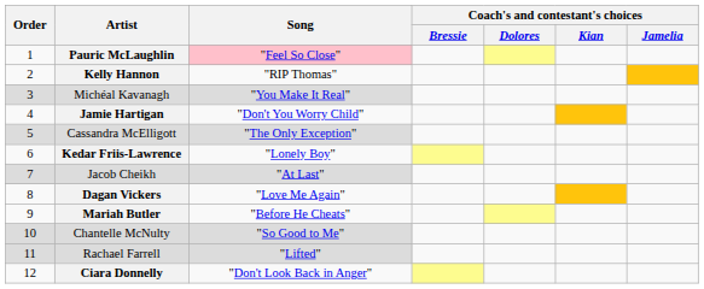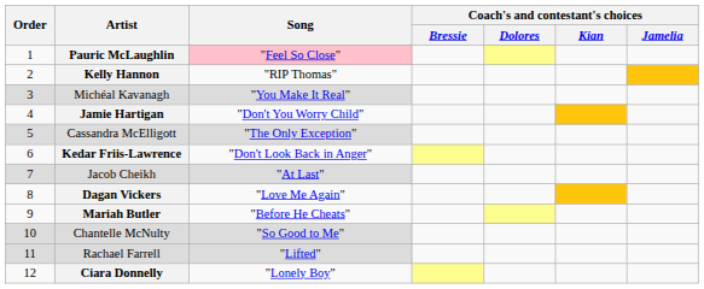 <table class="wikitable" style="text-align:center; width:100%;">
 <tr>
 <th scope="col" rowspan="2" width="5%">Order</th>
 <th scope="col" rowspan="2" width="15%">Artist</th>
 <th scope="col" rowspan="2" width="25%">Song</th>
 <th scope="col" colspan="4" width="32%">Coach's and contestant's choices</th>
 </tr>
 <tr>
 <th width="8%"><em><a href='#'>Bressie</a></em></th>
 <th width="8%"><em><a href='#'>Dolores</a></em></th>
 <th width="8%"><em><a href='#'>Kian</a></em></th>
 <th width="8%"><em><a href='#'>Jamelia</a></em></th>
 </tr>
 <tr>
 <td>1</td>
 <th scope="row">Pauric McLaughlin</th>
 <td style="background: pink;">"<a href='#'>Feel So Close</a>"</td>
 <td></td>
 <td style="background-color:#fdfc8f;"><strong></strong></td>
 <td><strong></strong></td>
 <td><strong></strong></td>
 </tr>
 <tr>
 <td>2</td>
 <th scope="row">Kelly Hannon</th>
 <td>"RIP Thomas"</td>
 <td></td>
 <td></td>
 <td></td>
 <td style="background-color:#FFC40C;"><strong></strong></td>
 </tr>
 <tr>
 <td style="background-color:#DCDCDC;">3</td>
 <td style="background-color:#DCDCDC;">Michéal Kavanagh</td>
 <td style="background-color:#DCDCDC;">"<a href='#'>You Make It Real</a>"</td>
 <td></td>
 <td></td>
 <td></td>
 <td></td>
 </tr>
 <tr>
 <td>4</td>
 <th scope="row">Jamie Hartigan</th>
 <td>"<a href='#'>Don't You Worry Child</a>"</td>
 <td></td>
 <td></td>
 <td style="background-color:#FFC40C;"><strong></strong></td>
 <td></td>
 </tr>
 <tr>
 <td style="background-color:#DCDCDC;">5</td>
 <td style="background-color:#DCDCDC;">Cassandra McElligott</td>
 <td style="background-color:#DCDCDC;">"<a href='#'>The Only Exception</a>"</td>
 <td></td>
 <td></td>
 <td></td>
 <td></td>
 </tr>
 <tr>
 <td>6</td>
 <th scope="row">Kedar Friis-Lawrence</th>
-<td>"<a href='#'>Lonely Boy</a>"</td>
+<td>"<a href='#'>Don't Look Back in Anger</a>"</td>
 <td style="background-color:#fdfc8f;"><strong></strong></td>
 <td></td>
 <td></td>
 <td><strong></strong></td>
 </tr>
 <tr>
 <td style="background-color:#DCDCDC;">7</td>
 <td style="background-color:#DCDCDC;">Jacob Cheikh</td>
 <td style="background-color:#DCDCDC;">"<a href='#'>At Last</a>"</td>
 <td></td>
 <td></td>
 <td></td>
 <td></td>
 </tr>
 <tr>
 <td>8</td>
 <th scope="row">Dagan Vickers</th>
 <td>"<a href='#'>Love Me Again</a>"</td>
 <td></td>
 <td></td>
 <td style="background-color:#FFC40C;"><strong></strong></td>
 <td></td>
 </tr>
 <tr>
 <td>9</td>
 <th scope="row">Mariah Butler</th>
 <td>"<a href='#'>Before He Cheats</a>"</td>
 <td></td>
 <td style="background-color:#fdfc8f;"><strong></strong></td>
 <td></td>
 <td><strong></strong></td>
 </tr>
 <tr>
 <td style="background-color:#DCDCDC;">10</td>
 <td style="background-color:#DCDCDC;">Chantelle McNulty</td>
 <td style="background-color:#DCDCDC;">"<a href='#'>So Good to Me</a>"</td>
 <td></td>
 <td></td>
 <td></td>
 <td></td>
 </tr>
 <tr>
 <td style="background-color:#DCDCDC;">11</td>
 <td style="background-color:#DCDCDC;">Rachael Farrell</td>
 <td style="background-color:#DCDCDC;">"<a href='#'>Lifted</a>"</td>
 <td></td>
 <td></td>
 <td></td>
 <td></td>
 </tr>
 <tr>
 <td>12</td>
 <th scope="row">Ciara Donnelly</th>
-<td>"<a href='#'>Don't Look Back in Anger</a>"</td>
+<td>"<a href='#'>Lonely Boy</a>"</td>
 <td style="background-color:#fdfc8f;"><strong></strong></td>
 <td></td>
 <td><strong></strong></td>
 <td><strong></strong></td>
 </tr>
 </table>
